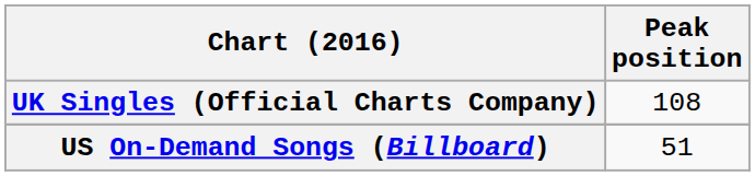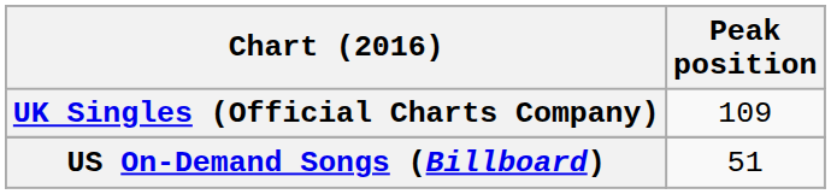 <table class="wikitable sortable plainrowheaders" style="text-align:center">
 <tr>
 <th scope="col">Chart (2016)</th>
 <th scope="col">Peak<br>position</th>
 </tr>
 <tr>
 <th scope="row"><a href='#'>UK Singles</a> (Official Charts Company)</th>
-<td align="center">108</td>
+<td align="center">109</td>
 </tr>
 <tr>
 </tr>
 <tr>
 </tr>
 <tr>
 </tr>
 <tr>
 <th scope="row">US <a href='#'>On-Demand Songs</a> (<em><a href='#'>Billboard</a></em>)</th>
 <td align="center">51</td>
 </tr>
 </table>
